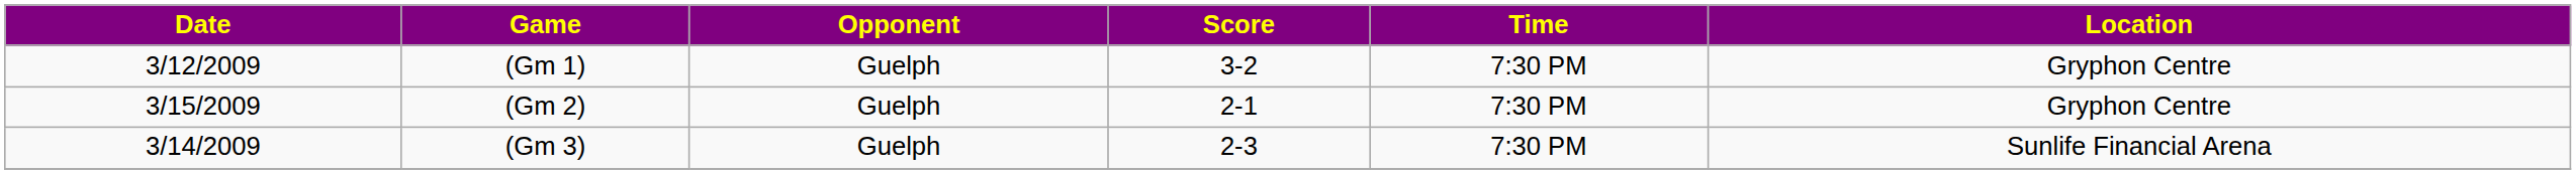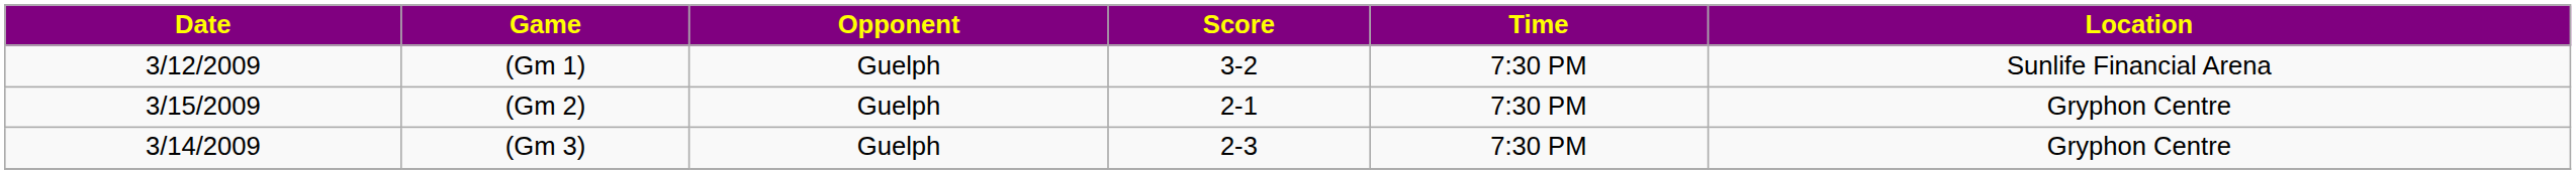 <table class="wikitable" width="80%">
 <tr align="center"  style="background:purple;color:yellow;">
 <td><strong>Date</strong></td>
 <td><strong>Game</strong></td>
 <td><strong>Opponent</strong></td>
 <td><strong>Score</strong></td>
 <td><strong>Time</strong></td>
 <td><strong>Location</strong></td>
 </tr>
 <tr align="center" bgcolor="">
 <td>3/12/2009</td>
 <td>(Gm 1)</td>
 <td>Guelph</td>
 <td>3-2</td>
 <td>7:30 PM</td>
-<td>Gryphon Centre</td>
+<td>Sunlife Financial Arena</td>
 </tr>
 <tr align="center" bgcolor="">
 <td>3/15/2009</td>
 <td>(Gm 2)</td>
 <td>Guelph</td>
 <td>2-1</td>
 <td>7:30 PM</td>
 <td>Gryphon Centre</td>
 </tr>
 <tr align="center" bgcolor="">
 <td>3/14/2009</td>
 <td>(Gm 3)</td>
 <td>Guelph</td>
 <td>2-3</td>
 <td>7:30 PM</td>
-<td>Sunlife Financial Arena</td>
+<td>Gryphon Centre</td>
 </tr>
 <tr align="center" bgcolor="">
 </tr>
 </table>
